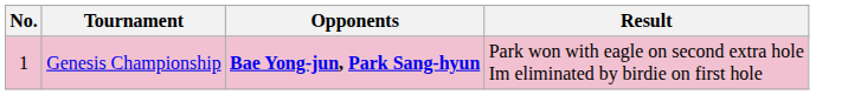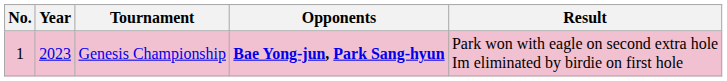 <table class="wikitable" style="font-size:95%;">
 <tr>
 <th>No.</th>
+<th>Year</th>
 <th>Tournament</th>
 <th>Opponents</th>
 <th>Result</th>
 </tr>
 <tr style="background:#F2C1D1;">
 <td align=center>1</td>
+<td><a href='#'>2023</a></td>
 <td><a href='#'>Genesis Championship</a></td>
 <td><strong> <a href='#'>Bae Yong-jun</a>,  <a href='#'>Park Sang-hyun</a></strong></td>
 <td>Park won with eagle on second extra hole<br>Im eliminated by birdie on first hole</td>
 </tr>
 </table>
